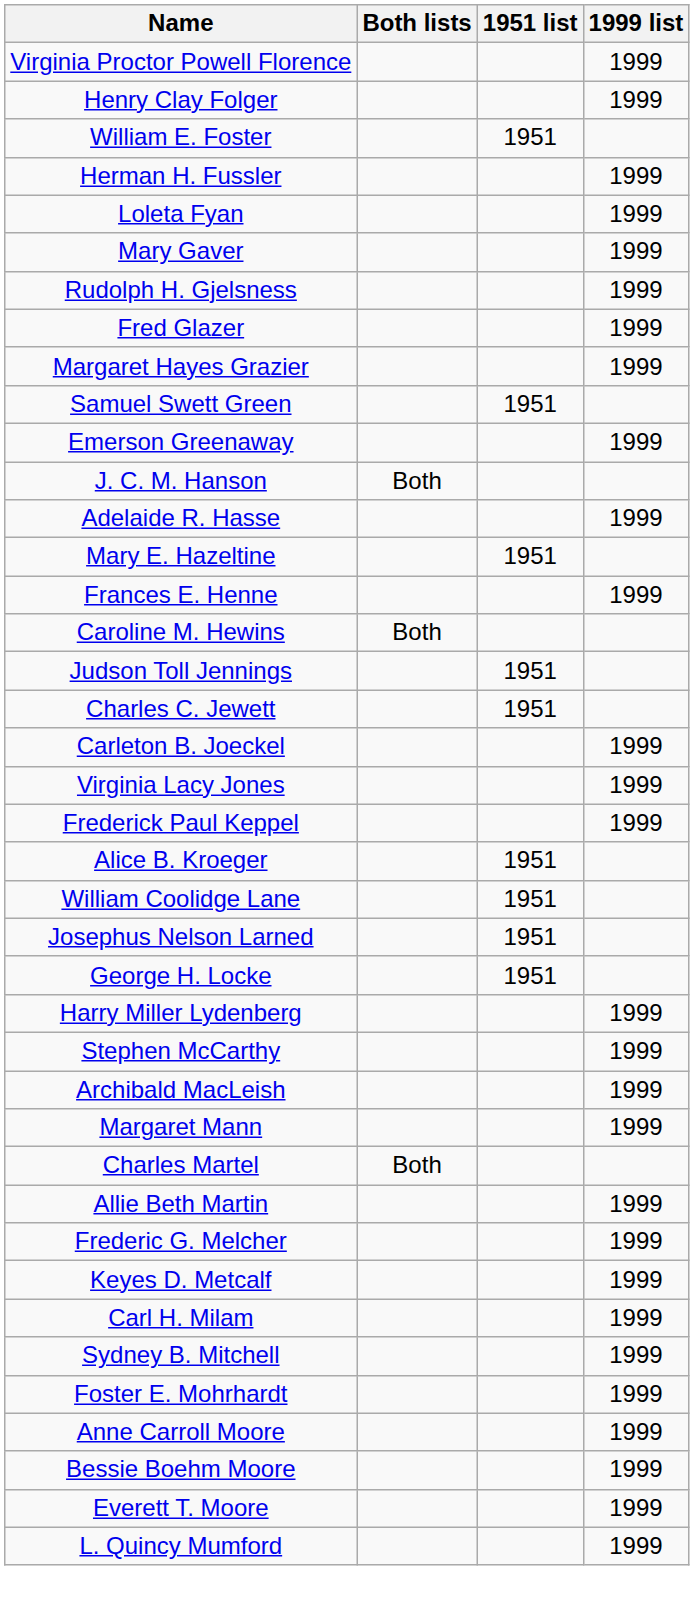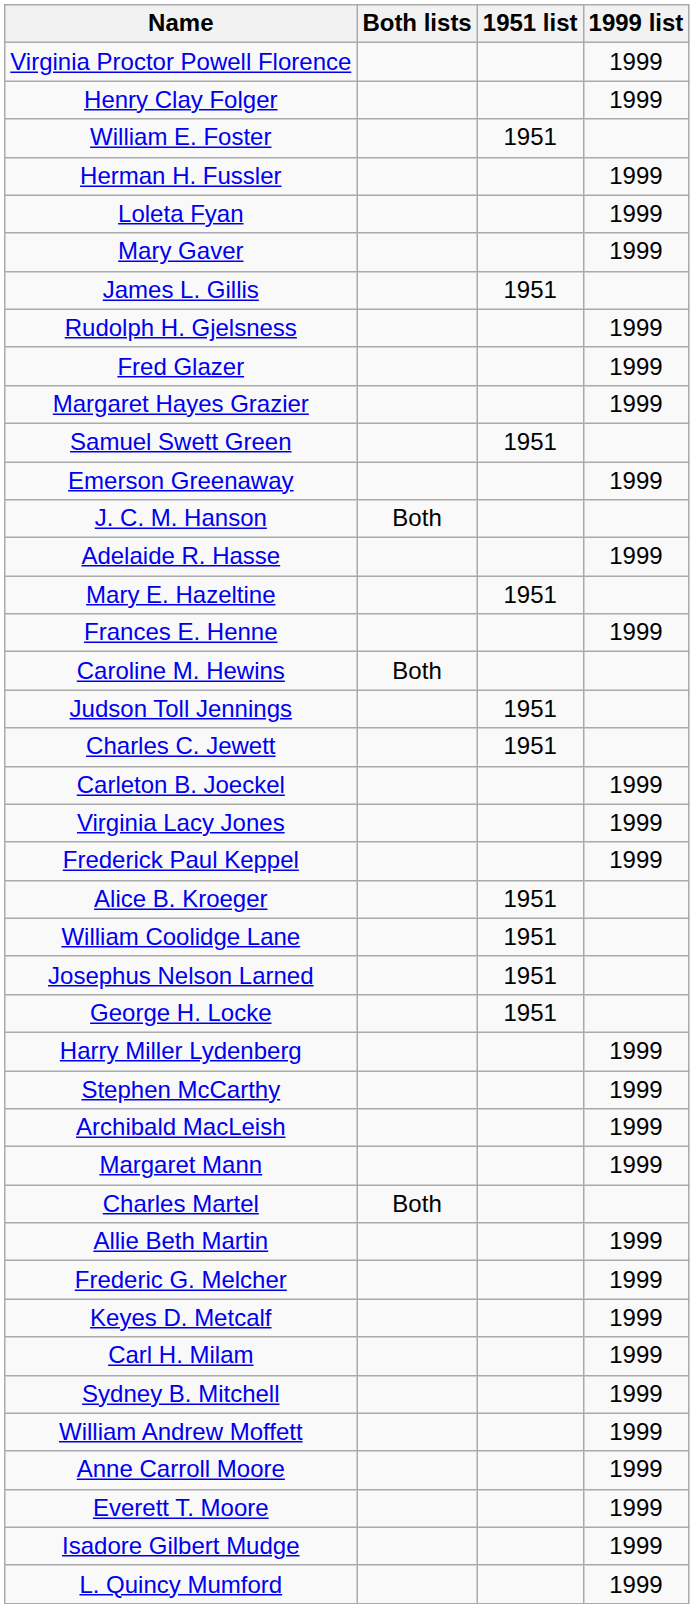 <table class="wikitable" style="text-align: center;">
 <tr>
 <th>Name</th>
 <th>Both lists</th>
 <th>1951 list</th>
 <th>1999 list</th>
 </tr>
 <tr>
 <td><a href='#'>Virginia Proctor Powell Florence</a></td>
 <td></td>
 <td></td>
 <td>1999</td>
 </tr>
 <tr>
 <td><a href='#'>Henry Clay Folger</a></td>
 <td></td>
 <td></td>
 <td>1999</td>
 </tr>
 <tr>
 <td><a href='#'>William E. Foster</a></td>
 <td></td>
 <td>1951</td>
 <td></td>
 </tr>
 <tr>
 <td><a href='#'>Herman H. Fussler</a></td>
 <td></td>
 <td></td>
 <td>1999</td>
 </tr>
 <tr>
 <td><a href='#'>Loleta Fyan</a></td>
 <td></td>
 <td></td>
 <td>1999</td>
 </tr>
 <tr>
 <td><a href='#'>Mary Gaver</a></td>
 <td></td>
 <td></td>
 <td>1999</td>
+</tr>
+<tr>
+<td><a href='#'>James L. Gillis</a></td>
+<td></td>
+<td>1951</td>
+<td></td>
 </tr>
 <tr>
 <td><a href='#'>Rudolph H. Gjelsness</a></td>
 <td></td>
 <td></td>
 <td>1999</td>
 </tr>
 <tr>
 <td><a href='#'>Fred Glazer</a></td>
 <td></td>
 <td></td>
 <td>1999</td>
 </tr>
 <tr>
 <td><a href='#'>Margaret Hayes Grazier</a></td>
 <td></td>
 <td></td>
 <td>1999</td>
 </tr>
 <tr>
 <td><a href='#'>Samuel Swett Green</a></td>
 <td></td>
 <td>1951</td>
 <td></td>
 </tr>
 <tr>
 <td><a href='#'>Emerson Greenaway</a></td>
 <td></td>
 <td></td>
 <td>1999</td>
 </tr>
 <tr>
 <td><a href='#'>J. C. M. Hanson</a></td>
 <td>Both</td>
 <td></td>
 <td></td>
 </tr>
 <tr>
 <td><a href='#'>Adelaide R. Hasse</a></td>
 <td></td>
 <td></td>
 <td>1999</td>
 </tr>
 <tr>
 <td><a href='#'>Mary E. Hazeltine</a></td>
 <td></td>
 <td>1951</td>
 <td></td>
 </tr>
 <tr>
 <td><a href='#'>Frances E. Henne</a></td>
 <td></td>
 <td></td>
 <td>1999</td>
 </tr>
 <tr>
 <td><a href='#'>Caroline M. Hewins</a></td>
 <td>Both</td>
 <td></td>
 <td></td>
 </tr>
 <tr>
 <td><a href='#'>Judson Toll Jennings</a></td>
 <td></td>
 <td>1951</td>
 <td></td>
 </tr>
 <tr>
 <td><a href='#'>Charles C. Jewett</a></td>
 <td></td>
 <td>1951</td>
 <td></td>
 </tr>
 <tr>
 <td><a href='#'>Carleton B. Joeckel</a></td>
 <td></td>
 <td></td>
 <td>1999</td>
 </tr>
 <tr>
 <td><a href='#'>Virginia Lacy Jones</a></td>
 <td></td>
 <td></td>
 <td>1999</td>
 </tr>
 <tr>
 <td><a href='#'>Frederick Paul Keppel</a></td>
 <td></td>
 <td></td>
 <td>1999</td>
 </tr>
 <tr>
 <td><a href='#'>Alice B. Kroeger</a></td>
 <td></td>
 <td>1951</td>
 <td></td>
 </tr>
 <tr>
 <td><a href='#'>William Coolidge Lane</a></td>
 <td></td>
 <td>1951</td>
 <td></td>
 </tr>
 <tr>
 <td><a href='#'>Josephus Nelson Larned</a></td>
 <td></td>
 <td>1951</td>
 <td></td>
 </tr>
 <tr>
 <td><a href='#'>George H. Locke</a></td>
 <td></td>
 <td>1951</td>
 <td></td>
 </tr>
 <tr>
 <td><a href='#'>Harry Miller Lydenberg</a></td>
 <td></td>
 <td></td>
 <td>1999</td>
 </tr>
 <tr>
 <td><a href='#'>Stephen McCarthy</a></td>
 <td></td>
 <td></td>
 <td>1999</td>
 </tr>
 <tr>
 <td><a href='#'>Archibald MacLeish</a></td>
 <td></td>
 <td></td>
 <td>1999</td>
 </tr>
 <tr>
 <td><a href='#'>Margaret Mann</a></td>
 <td></td>
 <td></td>
 <td>1999</td>
 </tr>
 <tr>
 <td><a href='#'>Charles Martel</a></td>
 <td>Both</td>
 <td></td>
 <td></td>
 </tr>
 <tr>
 <td><a href='#'>Allie Beth Martin</a></td>
 <td></td>
 <td></td>
 <td>1999</td>
 </tr>
 <tr>
 <td><a href='#'>Frederic G. Melcher</a></td>
 <td></td>
 <td></td>
 <td>1999</td>
 </tr>
 <tr>
 <td><a href='#'>Keyes D. Metcalf</a></td>
 <td></td>
 <td></td>
 <td>1999</td>
 </tr>
 <tr>
 <td><a href='#'>Carl H. Milam</a></td>
 <td></td>
 <td></td>
 <td>1999</td>
 </tr>
 <tr>
 <td><a href='#'>Sydney B. Mitchell</a></td>
 <td></td>
 <td></td>
 <td>1999</td>
 </tr>
 <tr>
-<td><a href='#'>Foster E. Mohrhardt</a></td>
+<td><a href='#'>William Andrew Moffett</a></td>
 <td></td>
 <td></td>
 <td>1999</td>
 </tr>
 <tr>
 <td><a href='#'>Anne Carroll Moore</a></td>
 <td></td>
 <td></td>
 <td>1999</td>
 </tr>
 <tr>
-<td><a href='#'>Bessie Boehm Moore</a></td>
+<td><a href='#'>Everett T. Moore</a></td>
 <td></td>
 <td></td>
 <td>1999</td>
 </tr>
 <tr>
-<td><a href='#'>Everett T. Moore</a></td>
+<td><a href='#'>Isadore Gilbert Mudge</a></td>
 <td></td>
 <td></td>
 <td>1999</td>
 </tr>
 <tr>
 <td><a href='#'>L. Quincy Mumford</a></td>
 <td></td>
 <td></td>
 <td>1999</td>
 </tr>
 </table>
